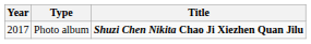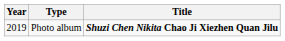 <table class="wikitable">
 <tr>
 <th>Year</th>
 <th>Type</th>
 <th>Title</th>
 </tr>
 <tr>
-<td>2017</td>
+<td>2019</td>
 <td>Photo album</td>
 <td><strong><em>Shuzi Chen Nikita</em> Chao Ji Xiezhen Quan Jilu</strong></td>
 </tr>
 </table>
